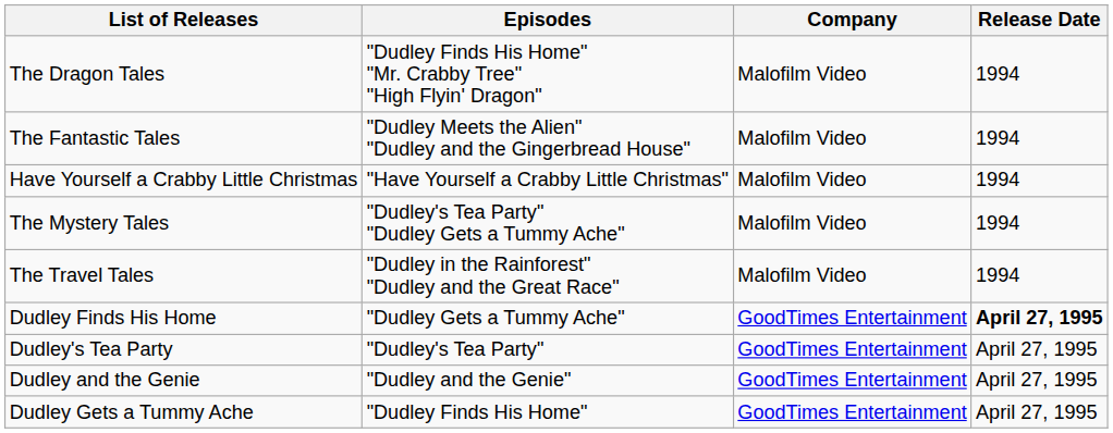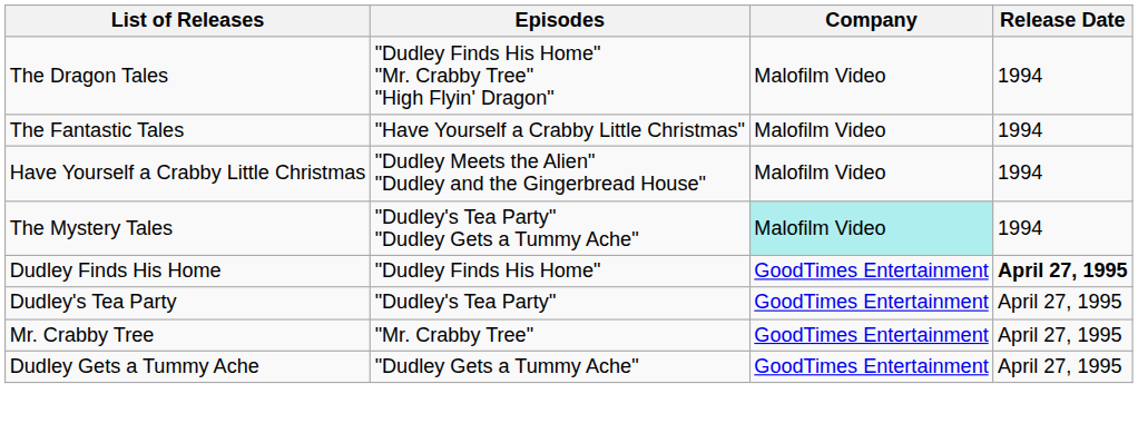 <table class="wikitable">
 <tr>
 <th>List of Releases</th>
 <th>Episodes</th>
 <th>Company</th>
 <th>Release Date</th>
 </tr>
 <tr>
 <td>The Dragon Tales</td>
 <td>"Dudley Finds His Home"<br>"Mr. Crabby Tree"<br>"High Flyin' Dragon"</td>
 <td>Malofilm Video</td>
 <td>1994</td>
 </tr>
 <tr>
 <td>The Fantastic Tales</td>
-<td>"Dudley Meets the Alien"<br>"Dudley and the Gingerbread House"</td>
+<td>"Have Yourself a Crabby Little Christmas"</td>
 <td>Malofilm Video</td>
 <td>1994</td>
 </tr>
 <tr>
 <td>Have Yourself a Crabby Little Christmas</td>
-<td>"Have Yourself a Crabby Little Christmas"</td>
+<td>"Dudley Meets the Alien"<br>"Dudley and the Gingerbread House"</td>
 <td>Malofilm Video</td>
 <td>1994</td>
 </tr>
 <tr>
 <td>The Mystery Tales</td>
 <td>"Dudley's Tea Party"<br>"Dudley Gets a Tummy Ache"<br></td>
-<td>Malofilm Video</td>
-<td>1994</td>
-</tr>
-<tr>
-<td>The Travel Tales</td>
-<td>"Dudley in the Rainforest"<br>"Dudley and the Great Race"</td>
-<td>Malofilm Video</td>
+<td style="background: paleturquoise;">Malofilm Video</td>
 <td>1994</td>
 </tr>
 <tr>
 <td>Dudley Finds His Home</td>
-<td>"Dudley Gets a Tummy Ache"</td>
+<td>"Dudley Finds His Home"</td>
 <td><a href='#'>GoodTimes Entertainment</a></td>
 <td><strong>April 27, 1995</strong></td>
 </tr>
 <tr>
 <td>Dudley's Tea Party</td>
 <td>"Dudley's Tea Party"</td>
 <td><a href='#'>GoodTimes Entertainment</a></td>
 <td>April 27, 1995</td>
 </tr>
 <tr>
-<td>Dudley and the Genie</td>
-<td>"Dudley and the Genie"</td>
+<td>Mr. Crabby Tree</td>
+<td>"Mr. Crabby Tree"</td>
 <td><a href='#'>GoodTimes Entertainment</a></td>
 <td>April 27, 1995</td>
 </tr>
 <tr>
 <td>Dudley Gets a Tummy Ache</td>
-<td>"Dudley Finds His Home"</td>
+<td>"Dudley Gets a Tummy Ache"</td>
 <td><a href='#'>GoodTimes Entertainment</a></td>
 <td>April 27, 1995</td>
 </tr>
 </table>
